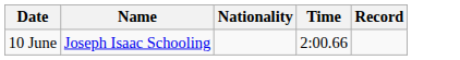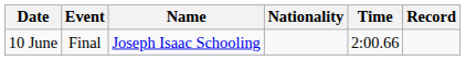 <table class="wikitable" style="text-align:center;">
 <tr>
 <th>Date</th>
+<th>Event</th>
 <th>Name</th>
 <th>Nationality</th>
 <th>Time</th>
 <th>Record</th>
 </tr>
 <tr>
 <td>10 June</td>
+<td>Final</td>
 <td align=left><a href='#'>Joseph Isaac Schooling</a></td>
 <td align=left></td>
 <td>2:00.66</td>
 <td align=center></td>
 </tr>
 </table>
